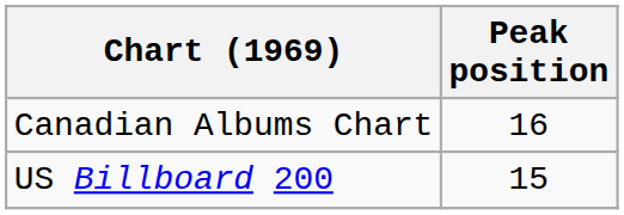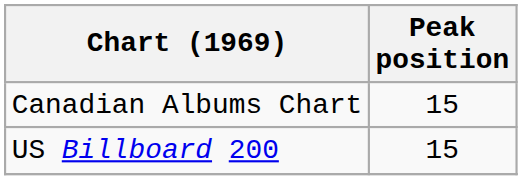 <table class="wikitable sortable" border="1">
 <tr>
 <th scope="col">Chart (1969)</th>
 <th scope="col">Peak<br>position</th>
 </tr>
 <tr>
 <td>Canadian Albums Chart</td>
-<td style="text-align:center;">16</td>
+<td style="text-align:center;">15</td>
 </tr>
 <tr>
 <td>US <em><a href='#'>Billboard</a></em> <a href='#'>200</a></td>
 <td style="text-align:center;">15</td>
 </tr>
 <tr>
 </tr>
 </table>
